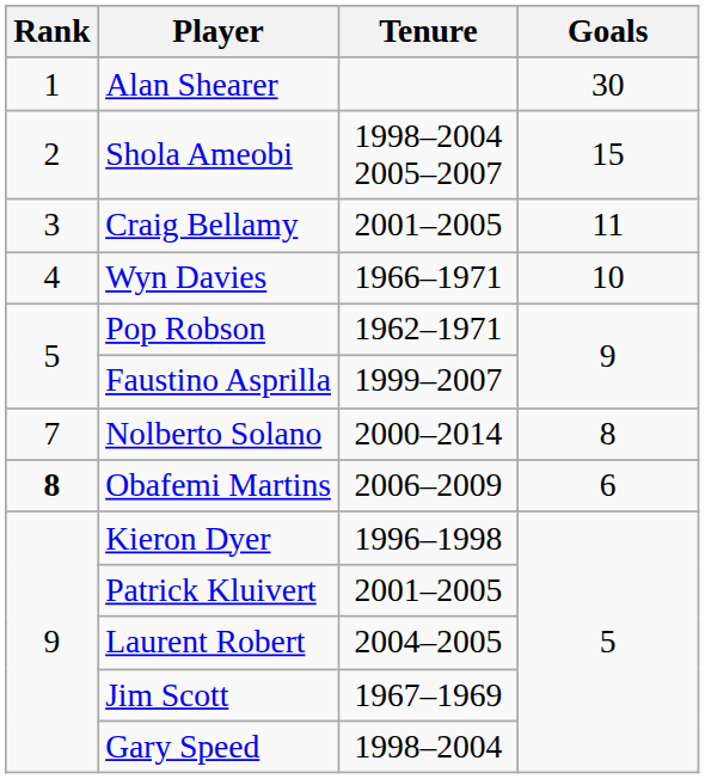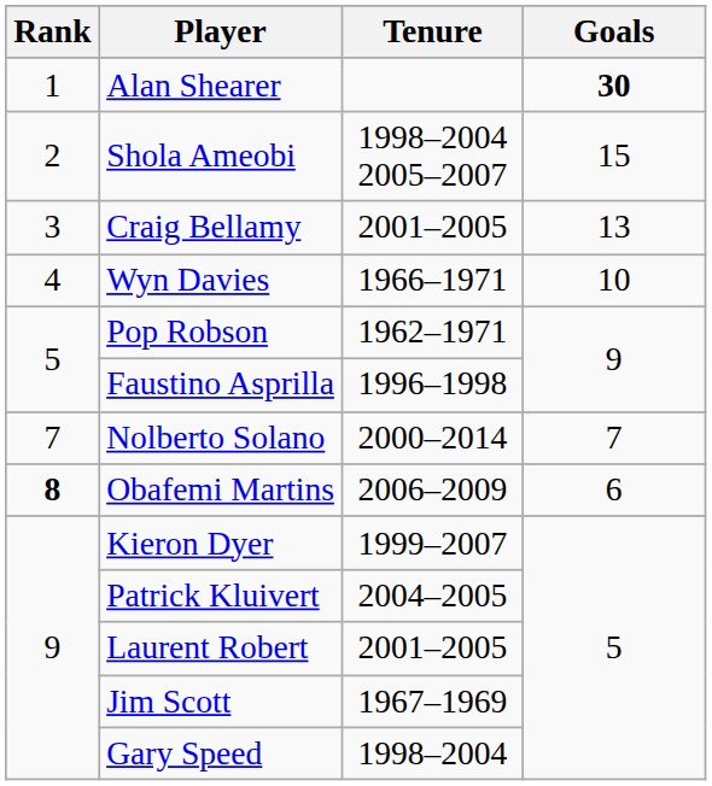 <table class="wikitable" style="text-align: center;">
 <tr>
 <th>Rank</th>
 <th>Player</th>
 <th style="width: 5em;">Tenure</th>
 <th style="width: 5em;">Goals</th>
 </tr>
 <tr>
 <td style="text-align:center;">1</td>
 <td style="text-align:left;"> <a href='#'>Alan Shearer</a></td>
 <td></td>
-<td>30</td>
+<td><strong>30</strong></td>
 </tr>
 <tr>
 <td style="text-align:center;">2</td>
 <td style="text-align:left;"> <a href='#'>Shola Ameobi</a></td>
 <td>1998–2004<br>2005–2007</td>
 <td>15</td>
 </tr>
 <tr>
 <td style="text-align:center;">3</td>
 <td style="text-align:left;"> <a href='#'>Craig Bellamy</a></td>
 <td>2001–2005</td>
-<td>11</td>
+<td>13</td>
 </tr>
 <tr>
 <td style="text-align:center;">4</td>
 <td style="text-align:left;"> <a href='#'>Wyn Davies</a></td>
 <td>1966–1971</td>
 <td>10</td>
 </tr>
 <tr>
 <td style="text-align:center;" rowspan=2>5</td>
 <td style="text-align:left;"> <a href='#'>Pop Robson</a></td>
 <td>1962–1971</td>
 <td rowspan=2>9</td>
 </tr>
 <tr>
 <td style="text-align:left;"> <a href='#'>Faustino Asprilla</a></td>
-<td>1999–2007</td>
+<td>1996–1998</td>
 </tr>
 <tr>
 <td style="text-align:center;">7</td>
 <td style="text-align:left;"> <a href='#'>Nolberto Solano</a></td>
 <td>2000–2014</td>
-<td>8</td>
+<td>7</td>
 </tr>
 <tr>
 <td style="text-align:center;"><strong>8</strong></td>
 <td style="text-align:left;"> <a href='#'>Obafemi Martins</a></td>
 <td>2006–2009</td>
 <td>6</td>
 </tr>
 <tr>
 <td style="text-align:center;" rowspan=5>9</td>
 <td style="text-align:left;"> <a href='#'>Kieron Dyer</a></td>
-<td>1996–1998</td>
+<td>1999–2007</td>
 <td rowspan=5>5</td>
 </tr>
 <tr>
 <td style="text-align:left;"> <a href='#'>Patrick Kluivert</a></td>
-<td>2001–2005</td>
+<td>2004–2005</td>
 </tr>
 <tr>
 <td style="text-align:left;"> <a href='#'>Laurent Robert</a></td>
-<td>2004–2005</td>
+<td>2001–2005</td>
 </tr>
 <tr>
 <td style="text-align:left;"> <a href='#'>Jim Scott</a></td>
 <td>1967–1969</td>
 </tr>
 <tr>
 <td style="text-align:left;"> <a href='#'>Gary Speed</a></td>
 <td>1998–2004</td>
 </tr>
 </table>
